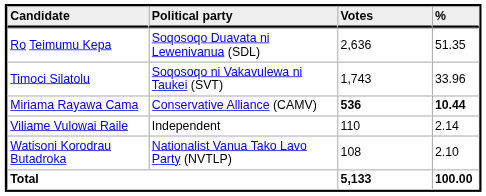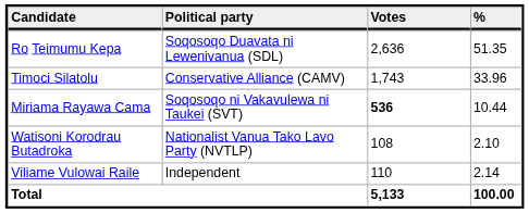 <table table width="70%" border="1" align="center" cellpadding=3 cellspacing=0 style="margin:5px; border:3px solid;">
 <tr>
 <td td width="30%" style="border-bottom:3px solid; background:#efefef;"><strong>Candidate</strong></td>
 <td td width="40%" style="border-bottom:3px solid; background:#efefef;"><strong>Political party</strong></td>
 <td td width="20%" style="border-bottom:3px solid; background:#efefef;"><strong>Votes</strong></td>
 <td td width="10%" style="border-bottom:3px solid; background:#efefef;"><strong>%</strong></td>
 </tr>
 <tr>
 <td><a href='#'>Ro</a> <a href='#'>Teimumu Kepa</a></td>
 <td><a href='#'>Soqosoqo Duavata ni Lewenivanua</a> (SDL)</td>
 <td>2,636</td>
 <td>51.35</td>
 </tr>
 <tr>
 <td><a href='#'>Timoci Silatolu</a></td>
-<td><a href='#'>Soqosoqo ni Vakavulewa ni Taukei</a> (SVT)</td>
+<td><a href='#'>Conservative Alliance</a> (CAMV)</td>
 <td>1,743</td>
 <td>33.96</td>
 </tr>
 <tr>
 <td><a href='#'>Miriama Rayawa Cama</a></td>
-<td><a href='#'>Conservative Alliance</a> (CAMV)</td>
+<td><a href='#'>Soqosoqo ni Vakavulewa ni Taukei</a> (SVT)</td>
 <td><strong>536</strong></td>
-<td><strong>10.44</strong></td>
+<td>10.44</td>
+</tr>
+<tr>
+<td><a href='#'>Watisoni Korodrau Butadroka</a></td>
+<td><a href='#'>Nationalist Vanua Tako Lavo Party</a> (NVTLP)</td>
+<td>108</td>
+<td>2.10</td>
 </tr>
 <tr>
 <td><a href='#'>Viliame Vulowai Raile</a></td>
 <td>Independent</td>
 <td>110</td>
 <td>2.14</td>
-</tr>
-<tr>
-<td><a href='#'>Watisoni Korodrau Butadroka</a></td>
-<td><a href='#'>Nationalist Vanua Tako Lavo Party</a> (NVTLP)</td>
-<td>108</td>
-<td>2.10</td>
 </tr>
 <tr>
 <td colspan=2><strong>Total</strong></td>
 <td><strong>5,133</strong></td>
 <td><strong>100.00</strong></td>
 </tr>
 <tr>
 </tr>
 </table>
